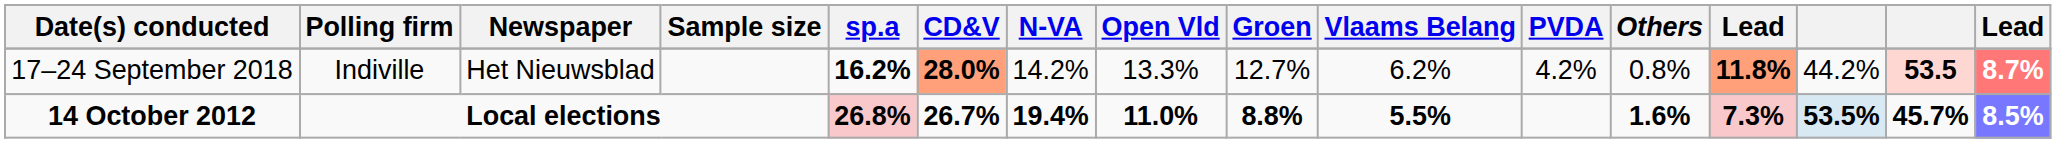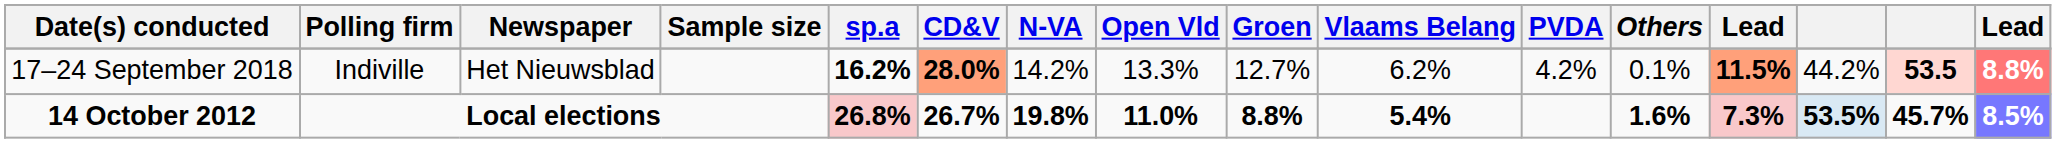 <table class="wikitable sortable" style="text-align:center; font-size:85%; line-height:16px;">
 <tr style="background-color:#E9E9E9">
 <th rowspan="1">Date(s) conducted</th>
 <th rowspan="1">Polling firm</th>
 <th rowspan="1">Newspaper</th>
 <th rowspan="1">Sample size</th>
 <th><a href='#'><span>sp.a</span></a></th>
 <th><a href='#'><span>CD&V</span></a></th>
 <th><a href='#'><span>N-VA</span></a></th>
 <th><a href='#'><span>Open Vld</span></a></th>
 <th><a href='#'><span>Groen</span></a></th>
 <th><a href='#'><span>Vlaams Belang</span></a></th>
 <th><a href='#'><span>PVDA</span></a></th>
 <th rowspan="1"><em>Others</em></th>
 <th rowspan="1">Lead</th>
 <th></th>
 <th></th>
 <th rowspan="1">Lead</th>
 </tr>
 <tr style="background:#EFEFEF; font-weight:bold;">
 </tr>
 <tr>
 <td>17–24 September 2018</td>
 <td>Indiville</td>
 <td>Het Nieuwsblad </td>
 <td></td>
 <td><strong>16.2%</strong></td>
 <td style="background:#FFA07A"><strong>28.0%</strong></td>
 <td>14.2%</td>
 <td>13.3%</td>
 <td>12.7%</td>
 <td>6.2%</td>
 <td>4.2%</td>
-<td>0.8%</td>
-<td style="background:#FFA07A"><strong>11.8%</strong></td>
+<td>0.1%</td>
+<td style="background:#FFA07A"><strong>11.5%</strong></td>
 <td>44.2%</td>
 <td style="background:#FFD7D2"><strong>53.5</strong></td>
-<td style="background:#FF7777;color:white;"><strong>8.7%</strong></td>
+<td style="background:#FF7777;color:white;"><strong>8.8%</strong></td>
 </tr>
 <tr>
 <td><strong>14 October 2012</strong></td>
 <td colspan="3"><strong>Local elections</strong></td>
 <td style="background:#F9C8CA"><strong>26.8%</strong></td>
 <td><strong>26.7%</strong></td>
-<td><strong>19.4%</strong></td>
+<td><strong>19.8%</strong></td>
 <td><strong>11.0%</strong></td>
 <td><strong>8.8%</strong></td>
-<td><strong>5.5%</strong></td>
+<td><strong>5.4%</strong></td>
 <td></td>
 <td><strong>1.6%</strong></td>
 <td style="background:#F9C8CA"><strong>7.3%</strong></td>
 <td style="background:#D9E9F4"><strong>53.5%</strong></td>
 <td><strong>45.7%</strong></td>
 <td style="background:#7777FF;color:white;"><strong>8.5%</strong></td>
 </tr>
 </table>
